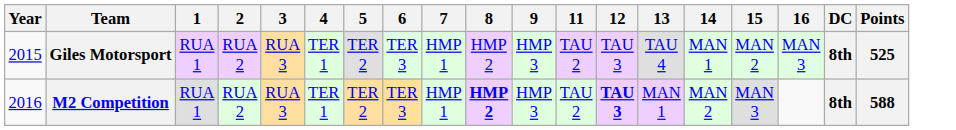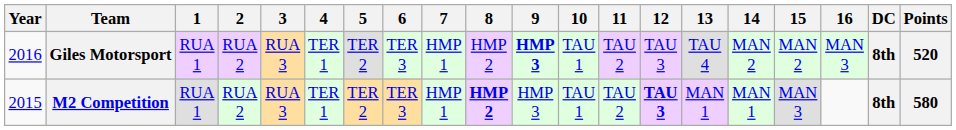 <table class="wikitable" style="text-align:center; font-size:85%">
 <tr>
 <th>Year</th>
 <th>Team</th>
 <th>1</th>
 <th>2</th>
 <th>3</th>
 <th>4</th>
 <th>5</th>
 <th>6</th>
 <th>7</th>
 <th>8</th>
 <th>9</th>
+<th>10</th>
 <th>11</th>
 <th>12</th>
 <th>13</th>
 <th>14</th>
 <th>15</th>
 <th>16</th>
 <th>DC</th>
 <th>Points</th>
 </tr>
 <tr>
-<td><a href='#'>2015</a></td>
+<td><a href='#'>2016</a></td>
 <th>Giles Motorsport</th>
 <td style="background:#EFCFFF;"><a href='#'>RUA<br>1</a><br></td>
 <td style="background:#EFCFFF;"><a href='#'>RUA<br>2</a><br></td>
 <td style="background:#FFDF9F;"><a href='#'>RUA<br>3</a><br></td>
 <td style="background:#DFFFDF;"><a href='#'>TER<br>1</a><br></td>
 <td style="background:#DFDFDF;"><a href='#'>TER<br>2</a><br></td>
 <td style="background:#DFFFDF;"><a href='#'>TER<br>3</a><br></td>
 <td style="background:#DFFFDF;"><a href='#'>HMP<br>1</a><br></td>
 <td style="background:#EFCFFF;"><a href='#'>HMP<br>2</a><br></td>
-<td style="background:#DFFFDF;"><a href='#'>HMP<br>3</a><br></td>
+<td style="background:#DFFFDF;"><strong><a href='#'>HMP<br>3</a><br></strong></td>
+<td style="background:#DFFFDF;"><a href='#'>TAU<br>1</a><br></td>
 <td style="background:#EFCFFF;"><a href='#'>TAU<br>2</a><br></td>
 <td style="background:#EFCFFF;"><a href='#'>TAU<br>3</a><br></td>
 <td style="background:#DFDFDF;"><a href='#'>TAU<br>4</a><br></td>
-<td style="background:#DFFFDF;"><a href='#'>MAN<br>1</a><br></td>
+<td style="background:#DFFFDF;"><a href='#'>MAN<br>2</a><br></td>
 <td style="background:#DFFFDF;"><a href='#'>MAN<br>2</a><br></td>
 <td style="background:#DFFFDF;"><a href='#'>MAN<br>3</a><br></td>
 <th>8th</th>
-<th>525</th>
+<th>520</th>
 </tr>
 <tr>
-<td><a href='#'>2016</a></td>
+<td><a href='#'>2015</a></td>
 <th><a href='#'>M2 Competition</a></th>
 <td style="background:#DFDFDF;"><a href='#'>RUA<br>1</a><br></td>
 <td style="background:#DFFFDF;"><a href='#'>RUA<br>2</a><br></td>
 <td style="background:#FFDF9F;"><a href='#'>RUA<br>3</a><br></td>
 <td style="background:#DFFFDF;"><a href='#'>TER<br>1</a><br></td>
 <td style="background:#FFDF9F;"><a href='#'>TER<br>2</a><br></td>
 <td style="background:#FFDF9F;"><a href='#'>TER<br>3</a><br></td>
 <td style="background:#DFFFDF;"><a href='#'>HMP<br>1</a><br></td>
 <td style="background:#EFCFFF;"><strong><a href='#'>HMP<br>2</a><br></strong></td>
 <td style="background:#DFFFDF;"><a href='#'>HMP<br>3</a><br></td>
+<td style="background:#DFFFDF;"><a href='#'>TAU<br>1</a><br></td>
 <td style="background:#DFFFDF;"><a href='#'>TAU<br>2</a><br></td>
 <td style="background:#EFCFFF;"><strong><a href='#'>TAU<br>3</a><br></strong></td>
 <td style="background:#EFCFFF;"><a href='#'>MAN<br>1</a><br></td>
-<td style="background:#DFFFDF;"><a href='#'>MAN<br>2</a><br></td>
+<td style="background:#DFFFDF;"><a href='#'>MAN<br>1</a><br></td>
 <td style="background:#DFDFDF;"><a href='#'>MAN<br>3</a><br></td>
 <td></td>
 <th>8th</th>
-<th>588</th>
+<th>580</th>
 </tr>
 </table>
